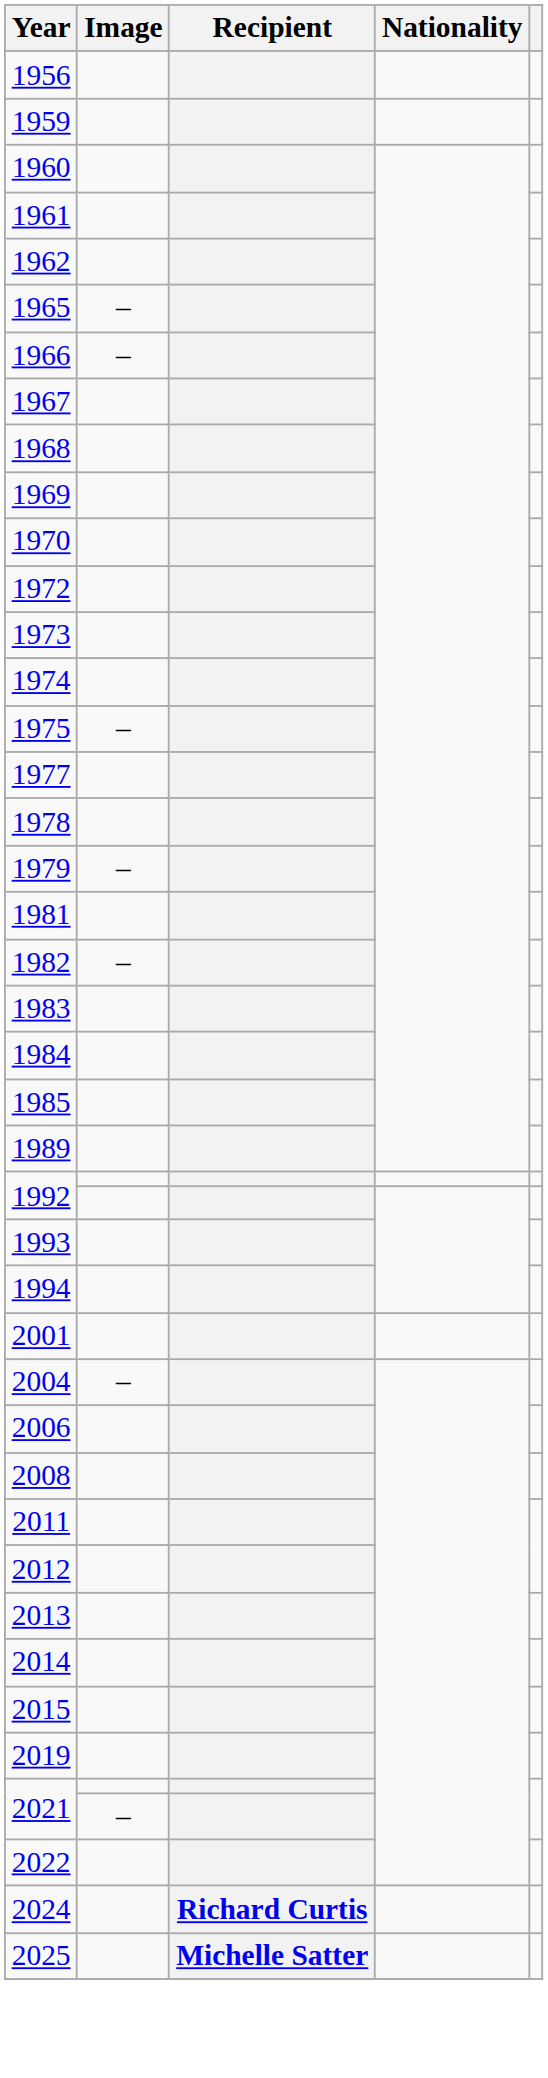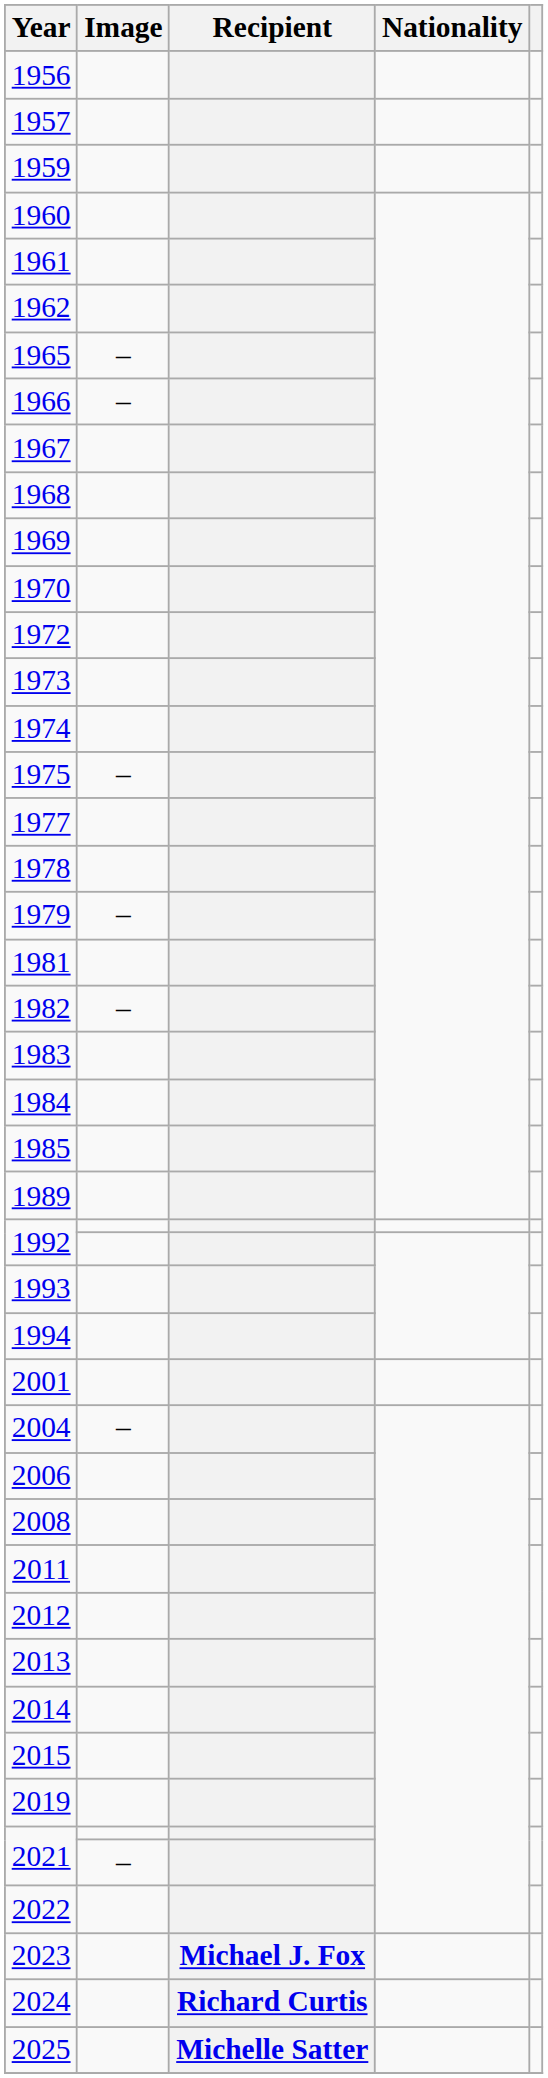 <table class="wikitable sortable plainrowheaders" style="text-align:center;">
 <tr>
 <th scope="col">Year</th>
 <th scope="col" class="unsortable">Image</th>
 <th scope="col">Recipient</th>
 <th scope="col">Nationality</th>
 <th scope="col" class="unsortable"></th>
 </tr>
 <tr>
 <td><a href='#'>1956</a></td>
 <td></td>
 <th scope="row"></th>
 <td></td>
+<td></td>
+</tr>
+<tr>
+<td><a href='#'>1957</a></td>
+<td></td>
+<th scope="row"></th>
+<td><br></td>
 <td></td>
 </tr>
 <tr>
 <td><a href='#'>1959</a></td>
 <td></td>
 <th scope="row"></th>
 <td><br></td>
 <td></td>
 </tr>
 <tr>
 <td><a href='#'>1960</a></td>
 <td></td>
 <th scope="row"></th>
 <td rowspan="22"></td>
 <td></td>
 </tr>
 <tr>
 <td><a href='#'>1961</a></td>
 <td></td>
 <th scope="row"></th>
 <td></td>
 </tr>
 <tr>
 <td><a href='#'>1962</a></td>
 <td></td>
 <th scope="row"></th>
 <td></td>
 </tr>
 <tr>
 <td><a href='#'>1965</a></td>
 <td>–</td>
 <th scope="row"></th>
 <td></td>
 </tr>
 <tr>
 <td><a href='#'>1966</a></td>
 <td>–</td>
 <th scope="row"></th>
 <td></td>
 </tr>
 <tr>
 <td><a href='#'>1967</a></td>
 <td></td>
 <th scope="row"></th>
 <td></td>
 </tr>
 <tr>
 <td><a href='#'>1968</a></td>
 <td></td>
 <th scope="row"></th>
 <td></td>
 </tr>
 <tr>
 <td><a href='#'>1969</a></td>
 <td></td>
 <th scope="row"></th>
 <td></td>
 </tr>
 <tr>
 <td><a href='#'>1970</a></td>
 <td></td>
 <th scope="row"></th>
 <td></td>
 </tr>
 <tr>
 <td><a href='#'>1972</a></td>
 <td></td>
 <th scope="row"></th>
 <td></td>
 </tr>
 <tr>
 <td><a href='#'>1973</a></td>
 <td></td>
 <th scope="row"></th>
 <td></td>
 </tr>
 <tr>
 <td><a href='#'>1974</a></td>
 <td></td>
 <th scope="row"></th>
 <td></td>
 </tr>
 <tr>
 <td><a href='#'>1975</a></td>
 <td>–</td>
 <th scope="row"></th>
 <td></td>
 </tr>
 <tr>
 <td><a href='#'>1977</a></td>
 <td></td>
 <th scope="row"></th>
 <td></td>
 </tr>
 <tr>
 <td><a href='#'>1978</a></td>
 <td></td>
 <th scope="row"></th>
 <td></td>
 </tr>
 <tr>
 <td><a href='#'>1979</a></td>
 <td>–</td>
 <th scope="row"> </th>
 <td></td>
 </tr>
 <tr>
 <td><a href='#'>1981</a></td>
 <td></td>
 <th scope="row"></th>
 <td></td>
 </tr>
 <tr>
 <td><a href='#'>1982</a></td>
 <td>–</td>
 <th scope="row"></th>
 <td></td>
 </tr>
 <tr>
 <td><a href='#'>1983</a></td>
 <td></td>
 <th scope="row"></th>
 <td></td>
 </tr>
 <tr>
 <td><a href='#'>1984</a></td>
 <td></td>
 <th scope="row"></th>
 <td></td>
 </tr>
 <tr>
 <td><a href='#'>1985</a></td>
 <td></td>
 <th scope="row"></th>
 <td></td>
 </tr>
 <tr>
 <td><a href='#'>1989</a></td>
 <td></td>
 <th scope="row"></th>
 <td></td>
 </tr>
 <tr>
 <td rowspan=2><a href='#'>1992</a></td>
 <td></td>
 <th scope="row"> </th>
 <td></td>
 <td></td>
 </tr>
 <tr>
 <td></td>
 <th scope="row"></th>
 <td rowspan="3"></td>
 <td></td>
 </tr>
 <tr>
 <td><a href='#'>1993</a></td>
 <td></td>
 <th scope="row"></th>
 <td></td>
 </tr>
 <tr>
 <td><a href='#'>1994</a></td>
 <td></td>
 <th scope="row"></th>
 <td></td>
 </tr>
 <tr>
 <td><a href='#'>2001</a></td>
 <td></td>
 <th scope="row"></th>
 <td></td>
 <td></td>
 </tr>
 <tr>
 <td><a href='#'>2004</a></td>
 <td>–</td>
 <th scope="row"></th>
 <td rowspan="12"></td>
 <td></td>
 </tr>
 <tr>
 <td><a href='#'>2006</a></td>
 <td></td>
 <th scope="row"></th>
 <td></td>
 </tr>
 <tr>
 <td><a href='#'>2008</a></td>
 <td></td>
 <th scope="row"></th>
 <td></td>
 </tr>
 <tr>
 <td><a href='#'>2011</a></td>
 <td></td>
 <th scope="row"></th>
 <td rowspan="2"></td>
 </tr>
 <tr>
 <td><a href='#'>2012</a></td>
 <td></td>
 <th scope="row"></th>
 </tr>
 <tr>
 <td><a href='#'>2013</a></td>
 <td></td>
 <th scope="row"></th>
 <td></td>
 </tr>
 <tr>
 <td><a href='#'>2014</a></td>
 <td></td>
 <th scope="row"></th>
 <td></td>
 </tr>
 <tr>
 <td><a href='#'>2015</a></td>
 <td></td>
 <th scope="row"></th>
 <td></td>
 </tr>
 <tr>
 <td><a href='#'>2019</a></td>
 <td></td>
 <th scope="row"></th>
 <td></td>
 </tr>
 <tr>
 <td rowspan=2><a href='#'>2021</a></td>
 <td></td>
 <th scope="row"></th>
 <td rowspan=2></td>
 </tr>
 <tr>
 <td>–</td>
 <th scope="row"></th>
 </tr>
 <tr>
 <td><a href='#'>2022</a></td>
 <td></td>
 <th scope="row"></th>
 <td></td>
 </tr>
 <tr>
+<td><a href='#'>2023</a></td>
+<td></td>
+<th scope="row"><a href='#'>Michael J. Fox</a></th>
+<td><br></td>
+<td></td>
+</tr>
+<tr>
 <td><a href='#'>2024</a></td>
 <td></td>
 <th scope="row"><a href='#'>Richard Curtis</a></th>
 <td></td>
 <td></td>
 </tr>
 <tr>
 <td><a href='#'>2025</a></td>
 <td></td>
 <th scope="row"><a href='#'>Michelle Satter</a></th>
 <td></td>
 <td></td>
 </tr>
 <tr>
 </tr>
 </table>
